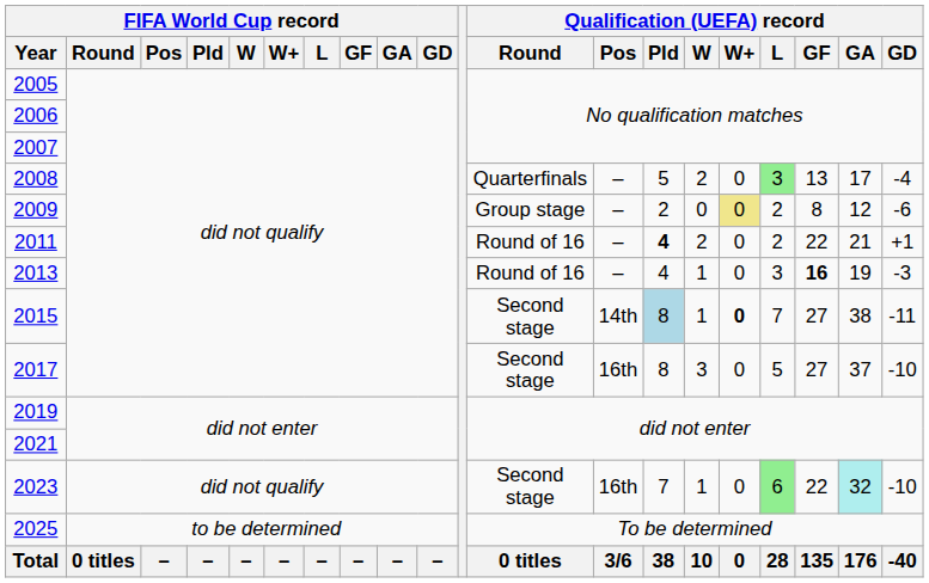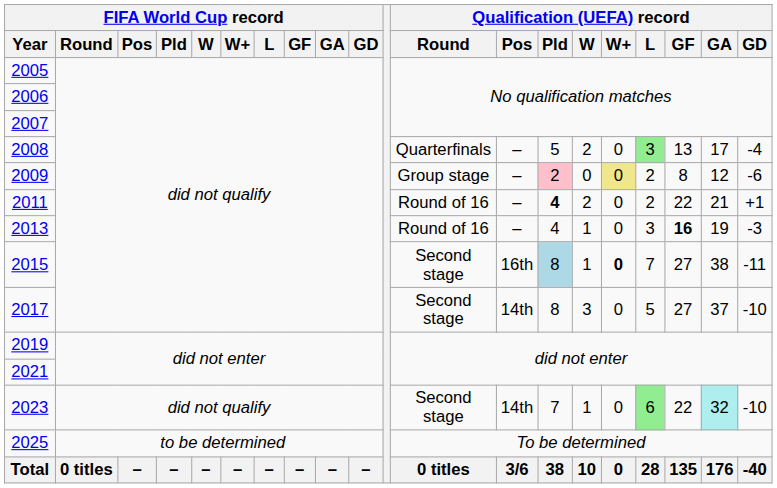 <table class="wikitable" style="text-align: center;">
 <tr>
 <th colspan=10><a href='#'>FIFA World Cup</a> record</th>
 <th width=1% rowspan="16"></th>
 <th colspan=10><a href='#'>Qualification (UEFA)</a> record</th>
 </tr>
 <tr>
 <th width=40>Year</th>
 <th width=50>Round</th>
 <th width=20>Pos</th>
 <th width=20>Pld</th>
 <th width=20>W</th>
 <th width=20>W+</th>
 <th width=20>L</th>
 <th width=20>GF</th>
 <th width=20>GA</th>
 <th width=20>GD</th>
 <th width=50>Round</th>
 <th width=20>Pos</th>
 <th width=20>Pld</th>
 <th width=20>W</th>
 <th width=20>W+</th>
 <th width=20>L</th>
 <th width=20>GF</th>
 <th width=20>GA</th>
 <th width=20>GD</th>
 </tr>
 <tr>
 <td> <a href='#'>2005</a></td>
 <td rowspan=9 colspan=9><em>did not qualify</em></td>
 <td rowspan=3 colspan=9><em>No qualification matches</em></td>
 </tr>
 <tr>
 <td> <a href='#'>2006</a></td>
 </tr>
 <tr>
 <td> <a href='#'>2007</a></td>
 </tr>
 <tr>
 <td> <a href='#'>2008</a></td>
 <td>Quarterfinals</td>
 <td>–</td>
 <td>5</td>
 <td>2</td>
 <td>0</td>
 <td style="background: lightgreen;">3</td>
 <td>13</td>
 <td>17</td>
 <td>-4</td>
 </tr>
 <tr>
 <td> <a href='#'>2009</a></td>
 <td>Group stage</td>
 <td>–</td>
-<td>2</td>
+<td style="background: pink;">2</td>
 <td>0</td>
 <td style="background: khaki;">0</td>
 <td>2</td>
 <td>8</td>
 <td>12</td>
 <td>-6</td>
 </tr>
 <tr>
 <td> <a href='#'>2011</a></td>
 <td>Round of 16</td>
 <td>–</td>
 <td><strong>4</strong></td>
 <td>2</td>
 <td>0</td>
 <td>2</td>
 <td>22</td>
 <td>21</td>
 <td>+1</td>
 </tr>
 <tr>
 <td> <a href='#'>2013</a></td>
 <td>Round of 16</td>
 <td>–</td>
 <td>4</td>
 <td>1</td>
 <td>0</td>
 <td>3</td>
 <td><strong>16</strong></td>
 <td>19</td>
 <td>-3</td>
 </tr>
 <tr>
 <td> <a href='#'>2015</a></td>
 <td>Second stage</td>
-<td>14th</td>
+<td>16th</td>
 <td style="background: lightblue;">8</td>
 <td>1</td>
 <td><strong>0</strong></td>
 <td>7</td>
 <td>27</td>
 <td>38</td>
 <td>-11</td>
 </tr>
 <tr>
 <td> <a href='#'>2017</a></td>
 <td>Second stage</td>
-<td>16th</td>
+<td>14th</td>
 <td>8</td>
 <td>3</td>
 <td>0</td>
 <td>5</td>
 <td>27</td>
 <td>37</td>
 <td>-10</td>
 </tr>
 <tr>
 <td> <a href='#'>2019</a></td>
 <td rowspan=2 colspan=9><em>did not enter</em></td>
 <td rowspan=2 colspan=9><em>did not enter</em></td>
 </tr>
 <tr>
 <td> <a href='#'>2021</a></td>
 </tr>
 <tr>
 <td> <a href='#'>2023</a></td>
 <td colspan=9><em>did not qualify</em></td>
 <td>Second stage</td>
-<td>16th</td>
+<td>14th</td>
 <td>7</td>
 <td>1</td>
 <td>0</td>
 <td style="background: lightgreen;">6</td>
 <td>22</td>
 <td style="background: paleturquoise;">32</td>
 <td>-10</td>
 </tr>
 <tr>
 <td> <a href='#'>2025</a></td>
 <td colspan=10><em>to be determined</em></td>
 <td colspan=9><em>To be determined</em></td>
 </tr>
 <tr>
 <th>Total</th>
 <th>0 titles</th>
 <th>–</th>
 <th>–</th>
 <th>–</th>
 <th>–</th>
 <th>–</th>
 <th>–</th>
 <th>–</th>
 <th>–</th>
 <th>0 titles</th>
 <th>3/6</th>
 <th>38</th>
 <th>10</th>
 <th>0</th>
 <th>28</th>
 <th>135</th>
 <th>176</th>
 <th>-40</th>
 </tr>
 </table>
